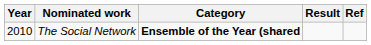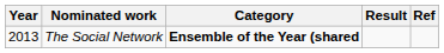 <table class="wikitable">
 <tr>
 <th>Year</th>
 <th>Nominated work</th>
 <th>Category</th>
 <th>Result</th>
 <th>Ref</th>
 </tr>
 <tr>
-<td>2010</td>
+<td>2013</td>
 <td><em>The Social Network</em></td>
 <td><strong>Ensemble of the Year (shared</strong></td>
 <td></td>
 <td></td>
 </tr>
 </table>
